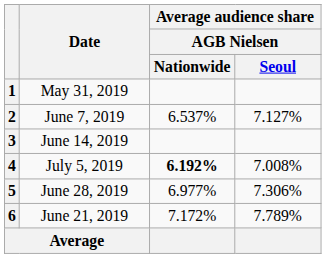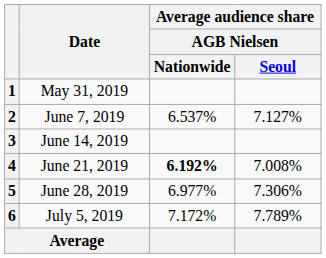 <table class="wikitable" style="text-align:center">
 <tr>
 <th rowspan="3"></th>
 <th rowspan="3" width="125">Date</th>
 <th colspan="3">Average audience share</th>
 </tr>
 <tr>
 <th colspan="2">AGB Nielsen</th>
 </tr>
 <tr>
 <th width="80">Nationwide</th>
 <th width="80"><a href='#'>Seoul</a></th>
 </tr>
 <tr>
 <th>1</th>
 <td>May 31, 2019</td>
 <td></td>
 <td></td>
 </tr>
 <tr>
 <th>2</th>
 <td>June 7, 2019</td>
 <td>6.537%</td>
 <td>7.127%</td>
 </tr>
 <tr>
 <th>3</th>
 <td>June 14, 2019</td>
 <td></td>
 <td></td>
 </tr>
 <tr>
 <th>4</th>
-<td>July 5, 2019</td>
+<td>June 21, 2019</td>
 <td><strong>6.192%</strong></td>
 <td>7.008%</td>
 </tr>
 <tr>
 <th>5</th>
 <td>June 28, 2019</td>
 <td>6.977%</td>
 <td>7.306%</td>
 </tr>
 <tr>
 <th>6</th>
-<td>June 21, 2019</td>
+<td>July 5, 2019</td>
 <td>7.172%</td>
 <td>7.789%</td>
 </tr>
 <tr>
 <th colspan="2">Average</th>
 <th></th>
 <th></th>
 </tr>
 </table>
